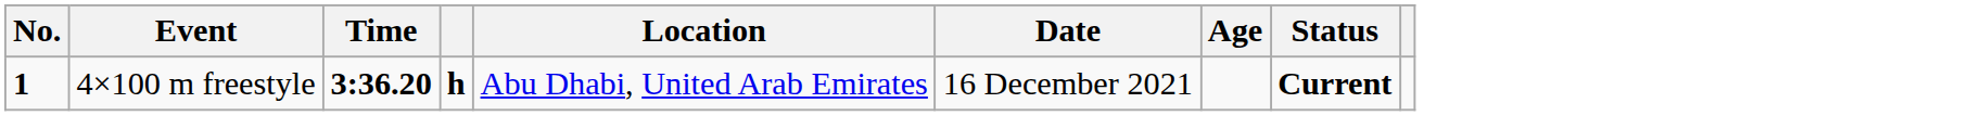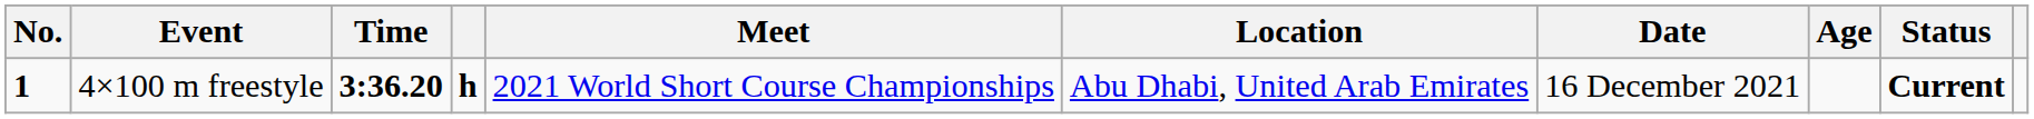 <table class="wikitable">
 <tr>
 <th>No.</th>
 <th>Event</th>
 <th>Time</th>
 <th></th>
+<th>Meet</th>
 <th>Location</th>
 <th>Date</th>
 <th>Age</th>
 <th>Status</th>
 <th></th>
 </tr>
 <tr>
 <td><strong>1</strong></td>
 <td>4×100 m freestyle</td>
 <td style="text-align:center;"><strong>3:36.20</strong></td>
 <td><strong>h</strong></td>
+<td><a href='#'>2021 World Short Course Championships</a></td>
 <td><a href='#'>Abu Dhabi</a>, <a href='#'>United Arab Emirates</a></td>
 <td>16 December 2021</td>
 <td style="text-align:center;"></td>
 <td style="text-align:center;"><strong>Current</strong></td>
 <td style="text-align:center;"></td>
 </tr>
 </table>
